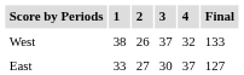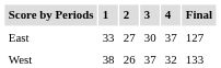 <table cellpadding=5>
 <tr bgcolor="#dddddd">
 <td><strong>Score by Periods</strong></td>
 <td><strong>1</strong></td>
 <td><strong>2</strong></td>
 <td><strong>3</strong></td>
 <td><strong>4</strong></td>
 <td><strong>Final</strong></td>
 </tr>
 <tr>
+<td>East</td>
+<td>33</td>
+<td>27</td>
+<td>30</td>
+<td>37</td>
+<td>127</td>
+</tr>
+<tr>
 <td>West</td>
 <td>38</td>
 <td>26</td>
 <td>37</td>
 <td>32</td>
 <td>133</td>
 </tr>
 <tr>
-<td>East</td>
-<td>33</td>
-<td>27</td>
-<td>30</td>
-<td>37</td>
-<td>127</td>
-</tr>
-<tr>
 </tr>
 </table>
